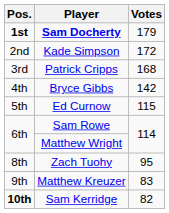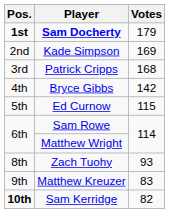 <table class="wikitable" style="text-align:center; font-size:95%;">
 <tr>
 <th>Pos.<br></th>
 <th>Player<br></th>
 <th>Votes</th>
 </tr>
 <tr>
 <td><strong>1st</strong></td>
 <td><strong><a href='#'>Sam Docherty</a></strong></td>
 <td>179</td>
 </tr>
 <tr>
 <td>2nd</td>
 <td><a href='#'>Kade Simpson</a></td>
-<td>172</td>
+<td>169</td>
 </tr>
 <tr>
 <td>3rd</td>
 <td><a href='#'>Patrick Cripps</a></td>
 <td>168</td>
 </tr>
 <tr>
 <td>4th</td>
 <td><a href='#'>Bryce Gibbs</a></td>
 <td>142</td>
 </tr>
 <tr>
 <td>5th</td>
 <td><a href='#'>Ed Curnow</a></td>
 <td>115</td>
 </tr>
 <tr>
 <td valign="center" rowspan="2">6th</td>
 <td><a href='#'>Sam Rowe</a></td>
 <td valign="center" rowspan="2">114</td>
 </tr>
 <tr>
 <td><a href='#'>Matthew Wright</a></td>
 </tr>
 <tr>
 <td>8th</td>
 <td><a href='#'>Zach Tuohy</a></td>
-<td>95</td>
+<td>93</td>
 </tr>
 <tr>
 <td>9th</td>
 <td><a href='#'>Matthew Kreuzer</a></td>
 <td>83</td>
 </tr>
 <tr>
 <td><strong>10th</strong></td>
 <td><a href='#'>Sam Kerridge</a></td>
 <td>82</td>
 </tr>
 </table>
